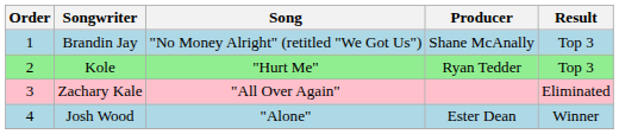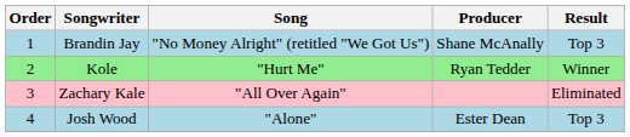 <table class="wikitable plainrowheaders"  style="text-align:center">
 <tr>
 <th style="row">Order</th>
 <th style="row">Songwriter</th>
 <th style="row">Song</th>
 <th style="row">Producer</th>
 <th style="row">Result</th>
 </tr>
 <tr style="background:lightblue;">
 <td>1</td>
 <td>Brandin Jay</td>
 <td>"No Money Alright" (retitled "We Got Us")</td>
 <td>Shane McAnally</td>
 <td>Top 3</td>
 </tr>
 <tr style="background:lightgreen">
 <td>2</td>
 <td>Kole</td>
 <td>"Hurt Me"</td>
 <td>Ryan Tedder</td>
-<td>Top 3</td>
+<td>Winner</td>
 </tr>
 <tr style="background:pink;">
 <td>3</td>
 <td>Zachary Kale</td>
 <td>"All Over Again"</td>
 <td></td>
 <td>Eliminated</td>
 </tr>
 <tr style="background:lightblue;">
 <td>4</td>
 <td>Josh Wood</td>
 <td>"Alone"</td>
 <td>Ester Dean</td>
-<td>Winner</td>
+<td>Top 3</td>
 </tr>
 <tr>
 </tr>
 </table>
